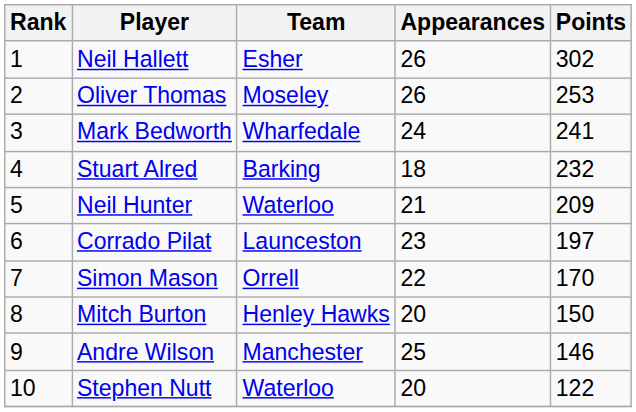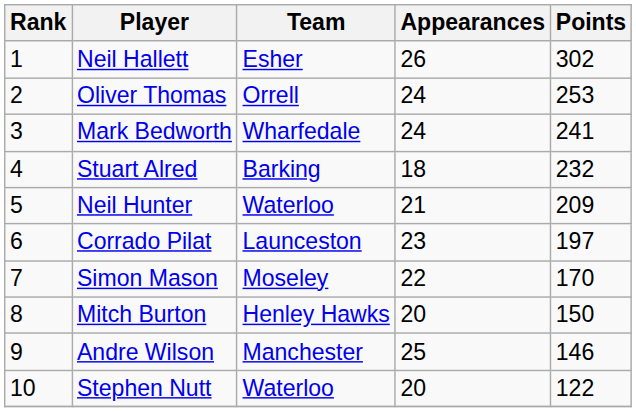 <table class="wikitable">
 <tr>
 <th>Rank</th>
 <th>Player</th>
 <th>Team</th>
 <th>Appearances</th>
 <th>Points</th>
 </tr>
 <tr>
 <td>1</td>
 <td> <a href='#'>Neil Hallett</a></td>
 <td><a href='#'>Esher</a></td>
 <td>26</td>
 <td>302</td>
 </tr>
 <tr>
 <td>2</td>
 <td> <a href='#'>Oliver Thomas</a></td>
-<td><a href='#'>Moseley</a></td>
-<td>26</td>
+<td><a href='#'>Orrell</a></td>
+<td>24</td>
 <td>253</td>
 </tr>
 <tr>
 <td>3</td>
 <td> <a href='#'>Mark Bedworth</a></td>
 <td><a href='#'>Wharfedale</a></td>
 <td>24</td>
 <td>241</td>
 </tr>
 <tr>
 <td>4</td>
 <td> <a href='#'>Stuart Alred</a></td>
 <td><a href='#'>Barking</a></td>
 <td>18</td>
 <td>232</td>
 </tr>
 <tr>
 <td>5</td>
 <td> <a href='#'>Neil Hunter</a></td>
 <td><a href='#'>Waterloo</a></td>
 <td>21</td>
 <td>209</td>
 </tr>
 <tr>
 <td>6</td>
 <td> <a href='#'>Corrado Pilat</a></td>
 <td><a href='#'>Launceston</a></td>
 <td>23</td>
 <td>197</td>
 </tr>
 <tr>
 <td>7</td>
 <td> <a href='#'>Simon Mason</a></td>
-<td><a href='#'>Orrell</a></td>
+<td><a href='#'>Moseley</a></td>
 <td>22</td>
 <td>170</td>
 </tr>
 <tr>
 <td>8</td>
 <td> <a href='#'>Mitch Burton</a></td>
 <td><a href='#'>Henley Hawks</a></td>
 <td>20</td>
 <td>150</td>
 </tr>
 <tr>
 <td>9</td>
 <td> <a href='#'>Andre Wilson</a></td>
 <td><a href='#'>Manchester</a></td>
 <td>25</td>
 <td>146</td>
 </tr>
 <tr>
 <td>10</td>
 <td> <a href='#'>Stephen Nutt</a></td>
 <td><a href='#'>Waterloo</a></td>
 <td>20</td>
 <td>122</td>
 </tr>
 <tr>
 </tr>
 </table>
